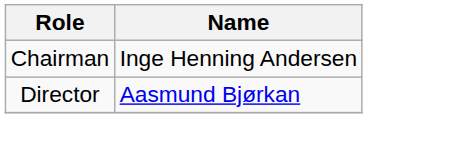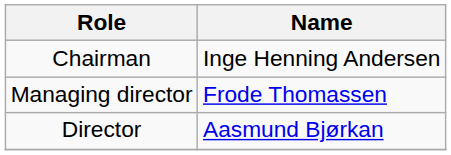 <table class="wikitable" style="text-align:center;margin-left:1em">
 <tr>
 <th>Role</th>
 <th>Name</th>
 </tr>
 <tr>
 <td>Chairman</td>
 <td style="text-align:left;"> Inge Henning Andersen</td>
 </tr>
 <tr>
+<td>Managing director</td>
+<td style="text-align:left;"> <a href='#'>Frode Thomassen</a></td>
+</tr>
+<tr>
 <td>Director</td>
 <td style="text-align:left;"> <a href='#'>Aasmund Bjørkan</a></td>
 </tr>
 <tr>
 </tr>
 </table>
